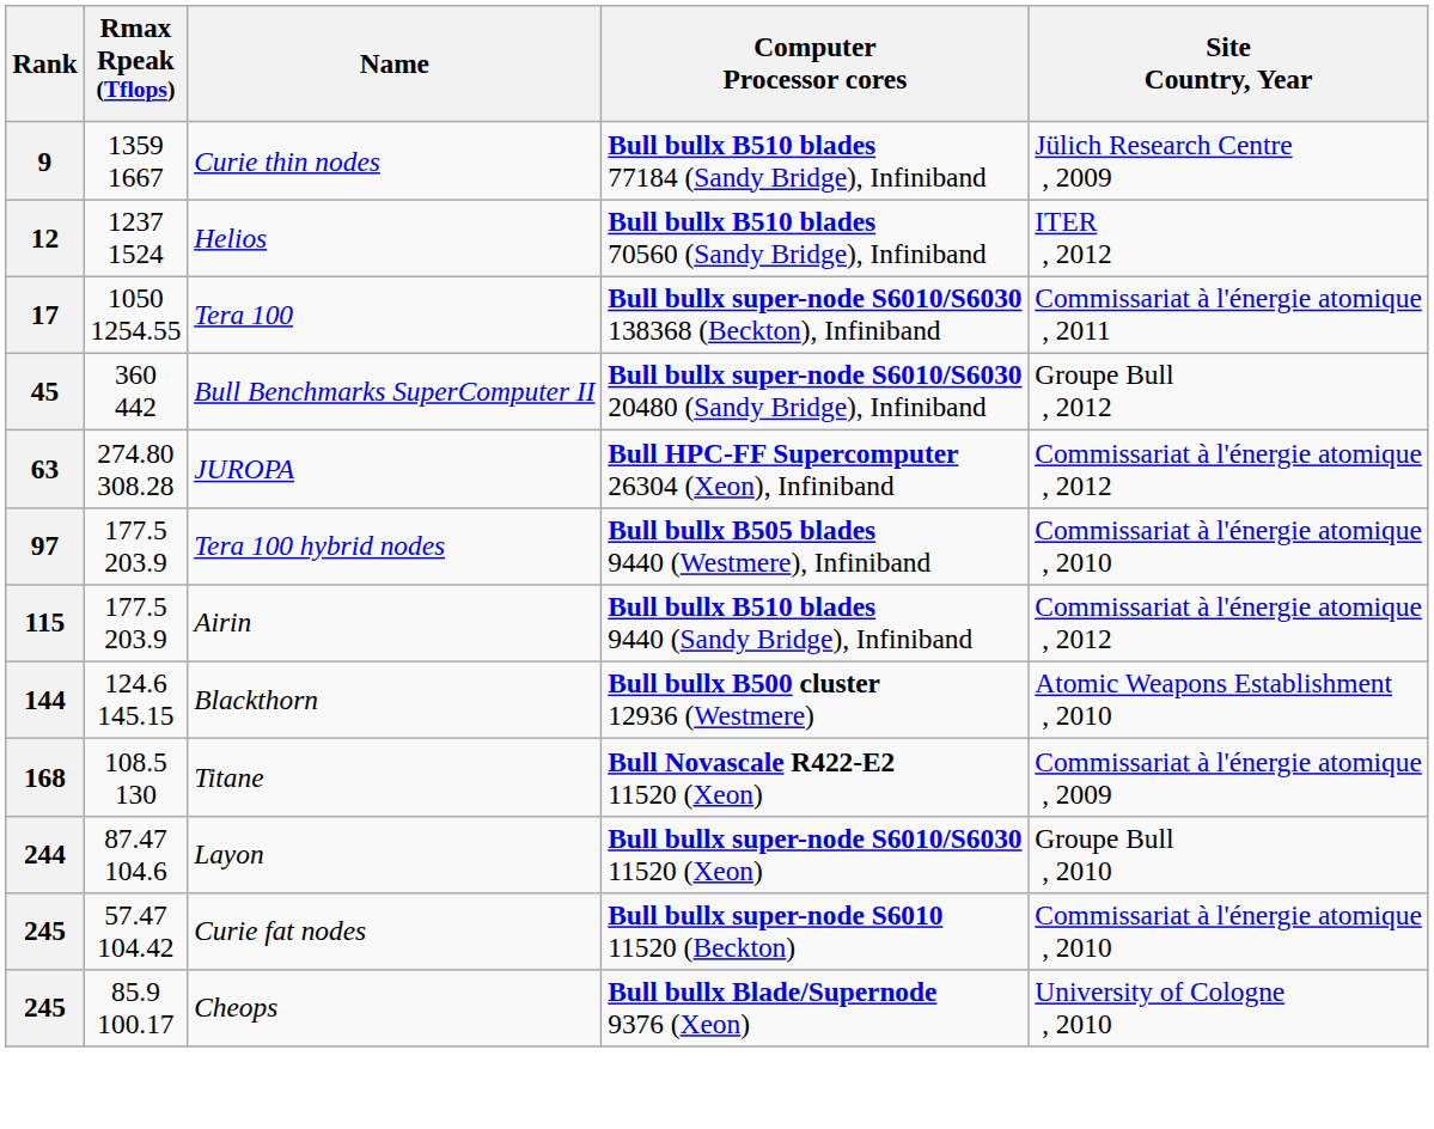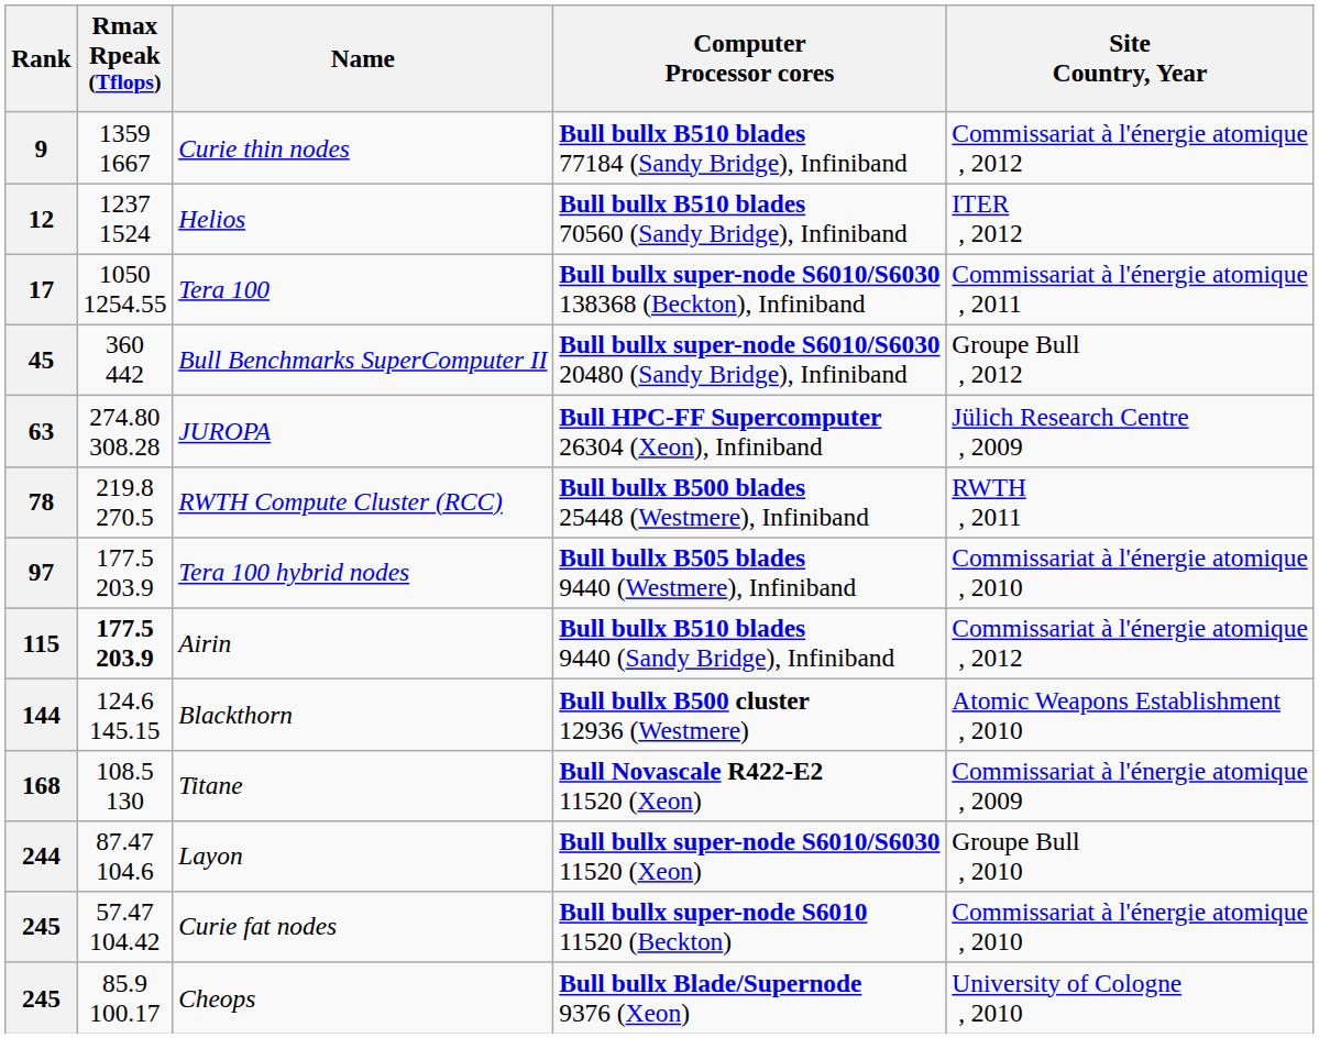 <table class="wikitable" style="font-size:98%;">
 <tr>
 <th>Rank</th>
 <th style="width:50px;">Rmax<br>Rpeak<br><sup>(<a href='#'>Tflops</a>)</sup></th>
 <th>Name</th>
 <th>Computer<br>Processor cores</th>
 <th>Site<br>Country, Year</th>
 </tr>
 <tr>
 <th>9</th>
 <td style="text-align:center;">1359<br>1667</td>
 <td><em><a href='#'>Curie thin nodes</a></em></td>
 <td><strong><a href='#'>Bull bullx B510 blades</a></strong><br>77184 (<a href='#'>Sandy Bridge</a>), Infiniband</td>
-<td><a href='#'>Jülich Research Centre</a><br> , 2009</td>
+<td><a href='#'>Commissariat à l'énergie atomique</a><br> , 2012</td>
 </tr>
 <tr>
 <th>12</th>
 <td style="text-align:center;">1237<br>1524</td>
 <td><em><a href='#'>Helios</a></em></td>
 <td><strong><a href='#'>Bull bullx B510 blades</a></strong><br>70560 (<a href='#'>Sandy Bridge</a>), Infiniband</td>
 <td><a href='#'>ITER</a><br> , 2012</td>
 </tr>
 <tr>
 <th>17</th>
 <td style="text-align:center;">1050<br>1254.55</td>
 <td><em><a href='#'>Tera 100</a></em></td>
 <td><strong><a href='#'>Bull bullx super-node S6010/S6030</a></strong><br>138368 (<a href='#'>Beckton</a>), Infiniband</td>
 <td><a href='#'>Commissariat à l'énergie atomique</a><br> , 2011</td>
 </tr>
 <tr>
 <th>45</th>
 <td style="text-align:center;">360<br>442</td>
 <td><em><a href='#'>Bull Benchmarks SuperComputer II</a></em></td>
 <td><strong><a href='#'>Bull bullx super-node S6010/S6030</a></strong><br>20480 (<a href='#'>Sandy Bridge</a>), Infiniband</td>
 <td>Groupe Bull<br> , 2012</td>
 </tr>
 <tr>
 <th>63</th>
 <td style="text-align:center;">274.80<br>308.28</td>
 <td><em><a href='#'>JUROPA</a></em></td>
 <td><strong><a href='#'>Bull HPC-FF Supercomputer</a></strong><br>26304 (<a href='#'>Xeon</a>), Infiniband</td>
-<td><a href='#'>Commissariat à l'énergie atomique</a><br> , 2012</td>
+<td><a href='#'>Jülich Research Centre</a><br> , 2009</td>
+</tr>
+<tr>
+<th>78</th>
+<td style="text-align:center;">219.8<br>270.5</td>
+<td><em><a href='#'>RWTH Compute Cluster (RCC)</a></em></td>
+<td><strong><a href='#'>Bull bullx B500 blades</a></strong><br>25448 (<a href='#'>Westmere</a>), Infiniband</td>
+<td><a href='#'>RWTH</a><br> , 2011</td>
 </tr>
 <tr>
 <th>97</th>
 <td style="text-align:center;">177.5<br>203.9</td>
 <td><em><a href='#'>Tera 100 hybrid nodes</a></em></td>
 <td><strong><a href='#'>Bull bullx B505 blades</a></strong><br>9440 (<a href='#'>Westmere</a>), Infiniband</td>
 <td><a href='#'>Commissariat à l'énergie atomique</a><br> , 2010</td>
 </tr>
 <tr>
 <th>115</th>
-<td style="text-align:center;">177.5<br>203.9</td>
+<td style="text-align:center;"><strong>177.5<br>203.9</strong></td>
 <td><em>Airin</em></td>
 <td><strong><a href='#'>Bull bullx B510 blades</a></strong><br>9440 (<a href='#'>Sandy Bridge</a>), Infiniband</td>
 <td><a href='#'>Commissariat à l'énergie atomique</a><br> , 2012</td>
 </tr>
 <tr>
 <th>144</th>
 <td style="text-align:center;">124.6<br>145.15</td>
 <td><em>Blackthorn</em></td>
 <td><strong><a href='#'>Bull bullx B500</a> cluster</strong><br>12936 (<a href='#'>Westmere</a>)</td>
 <td><a href='#'>Atomic Weapons Establishment</a><br> , 2010</td>
 </tr>
 <tr>
 <th>168</th>
 <td style="text-align:center;">108.5<br>130</td>
 <td><em>Titane</em></td>
 <td><strong><a href='#'>Bull Novascale</a> R422-E2</strong><br>11520 (<a href='#'>Xeon</a>)</td>
 <td><a href='#'>Commissariat à l'énergie atomique</a><br> , 2009</td>
 </tr>
 <tr>
 <th>244</th>
 <td style="text-align:center;">87.47<br>104.6</td>
 <td><em>Layon</em></td>
 <td><strong><a href='#'>Bull bullx super-node S6010/S6030</a></strong><br>11520 (<a href='#'>Xeon</a>)</td>
 <td>Groupe Bull<br> , 2010</td>
 </tr>
 <tr>
 <th>245</th>
 <td style="text-align:center;">57.47<br>104.42</td>
 <td><em>Curie fat nodes</em></td>
 <td><strong><a href='#'>Bull bullx super-node S6010</a></strong><br>11520 (<a href='#'>Beckton</a>)</td>
 <td><a href='#'>Commissariat à l'énergie atomique</a><br> , 2010</td>
 </tr>
 <tr>
 <th>245</th>
 <td style="text-align:center;">85.9<br>100.17</td>
 <td><em>Cheops</em></td>
 <td><strong><a href='#'>Bull bullx Blade/Supernode</a></strong><br>9376 (<a href='#'>Xeon</a>)</td>
 <td><a href='#'>University of Cologne</a><br> , 2010</td>
 </tr>
 </table>
